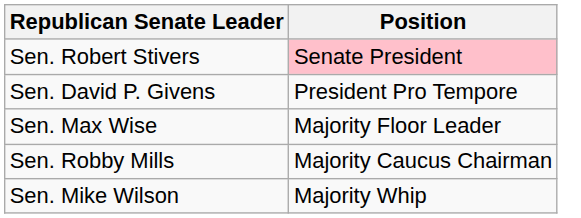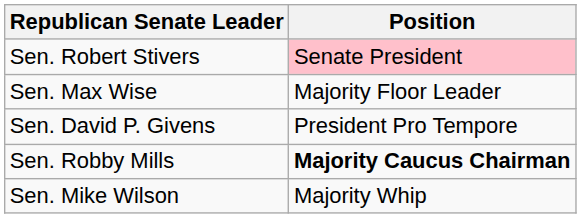 <table class="wikitable">
 <tr>
 <th>Republican Senate Leader</th>
 <th>Position</th>
 </tr>
 <tr>
 <td>Sen. Robert Stivers</td>
 <td style="background: pink;">Senate President</td>
 </tr>
 <tr>
+<td>Sen. Max Wise</td>
+<td>Majority Floor Leader</td>
+</tr>
+<tr>
 <td>Sen. David P. Givens</td>
 <td>President Pro Tempore</td>
 </tr>
 <tr>
-<td>Sen. Max Wise</td>
-<td>Majority Floor Leader</td>
-</tr>
-<tr>
 <td>Sen. Robby Mills</td>
-<td>Majority Caucus Chairman</td>
+<td><strong>Majority Caucus Chairman</strong></td>
 </tr>
 <tr>
 <td>Sen. Mike Wilson</td>
 <td>Majority Whip</td>
 </tr>
 </table>
